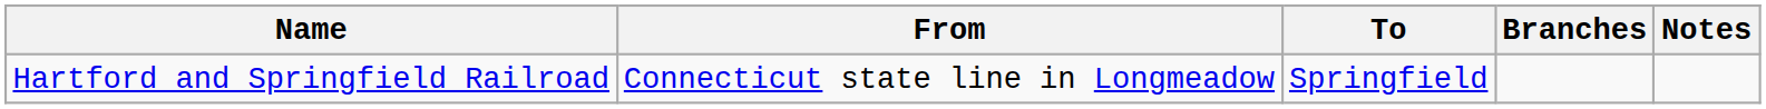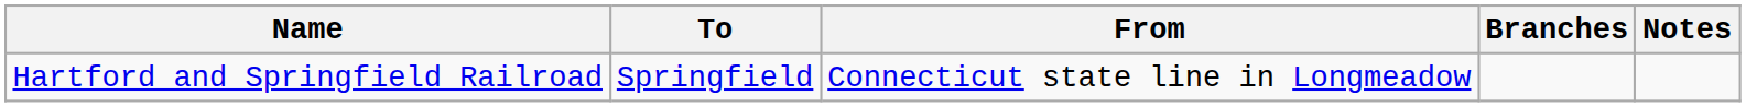 <table class="wikitable">
 <tr>
 <th>Name</th>
+<th>To</th>
 <th>From</th>
-<th>To</th>
 <th>Branches</th>
 <th>Notes</th>
 </tr>
 <tr>
 <td><a href='#'>Hartford and Springfield Railroad</a></td>
+<td><a href='#'>Springfield</a></td>
 <td><a href='#'>Connecticut</a> state line in <a href='#'>Longmeadow</a></td>
-<td><a href='#'>Springfield</a></td>
 <td></td>
 <td></td>
 </tr>
 </table>
